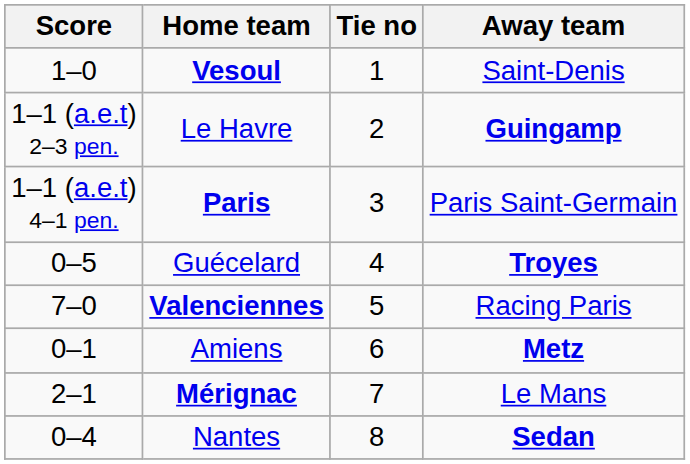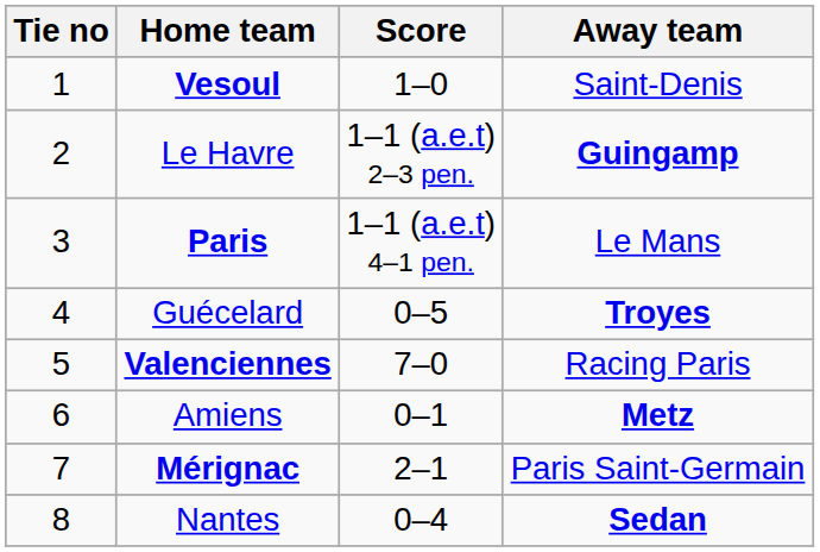 <table class="wikitable" style="text-align:center">
 <tr>
+<th>Tie no</th>
+<th>Home team</th>
 <th>Score</th>
-<th>Home team</th>
-<th>Tie no</th>
 <th>Away team</th>
 </tr>
 <tr>
+<td>1</td>
+<td><strong><a href='#'>Vesoul</a></strong></td>
 <td>1–0</td>
-<td><strong><a href='#'>Vesoul</a></strong></td>
-<td>1</td>
 <td><a href='#'>Saint-Denis</a></td>
 </tr>
 <tr>
+<td>2</td>
+<td><a href='#'>Le Havre</a></td>
 <td>1–1 (<a href='#'>a.e.t</a>) <br> <small>2–3 <a href='#'>pen.</a></small></td>
-<td><a href='#'>Le Havre</a></td>
-<td>2</td>
 <td><strong><a href='#'>Guingamp</a></strong></td>
 </tr>
 <tr>
+<td>3</td>
+<td><strong><a href='#'>Paris</a></strong></td>
 <td>1–1 (<a href='#'>a.e.t</a>) <br> <small>4–1 <a href='#'>pen.</a></small></td>
-<td><strong><a href='#'>Paris</a></strong></td>
-<td>3</td>
+<td><a href='#'>Le Mans</a></td>
+</tr>
+<tr>
+<td>4</td>
+<td><a href='#'>Guécelard</a></td>
+<td>0–5</td>
+<td><strong><a href='#'>Troyes</a></strong></td>
+</tr>
+<tr>
+<td>5</td>
+<td><strong><a href='#'>Valenciennes</a></strong></td>
+<td>7–0</td>
+<td><a href='#'>Racing Paris</a></td>
+</tr>
+<tr>
+<td>6</td>
+<td><a href='#'>Amiens</a></td>
+<td>0–1</td>
+<td><strong><a href='#'>Metz</a></strong></td>
+</tr>
+<tr>
+<td>7</td>
+<td><strong><a href='#'>Mérignac</a></strong></td>
+<td>2–1</td>
 <td><a href='#'>Paris Saint-Germain</a></td>
 </tr>
 <tr>
-<td>0–5</td>
-<td><a href='#'>Guécelard</a></td>
-<td>4</td>
-<td><strong><a href='#'>Troyes</a></strong></td>
-</tr>
-<tr>
-<td>7–0</td>
-<td><strong><a href='#'>Valenciennes</a></strong></td>
-<td>5</td>
-<td><a href='#'>Racing Paris</a></td>
-</tr>
-<tr>
-<td>0–1</td>
-<td><a href='#'>Amiens</a></td>
-<td>6</td>
-<td><strong><a href='#'>Metz</a></strong></td>
-</tr>
-<tr>
-<td>2–1</td>
-<td><strong><a href='#'>Mérignac</a></strong></td>
-<td>7</td>
-<td><a href='#'>Le Mans</a></td>
-</tr>
-<tr>
+<td>8</td>
+<td><a href='#'>Nantes</a></td>
 <td>0–4</td>
-<td><a href='#'>Nantes</a></td>
-<td>8</td>
 <td><strong><a href='#'>Sedan</a></strong></td>
 </tr>
 </table>
